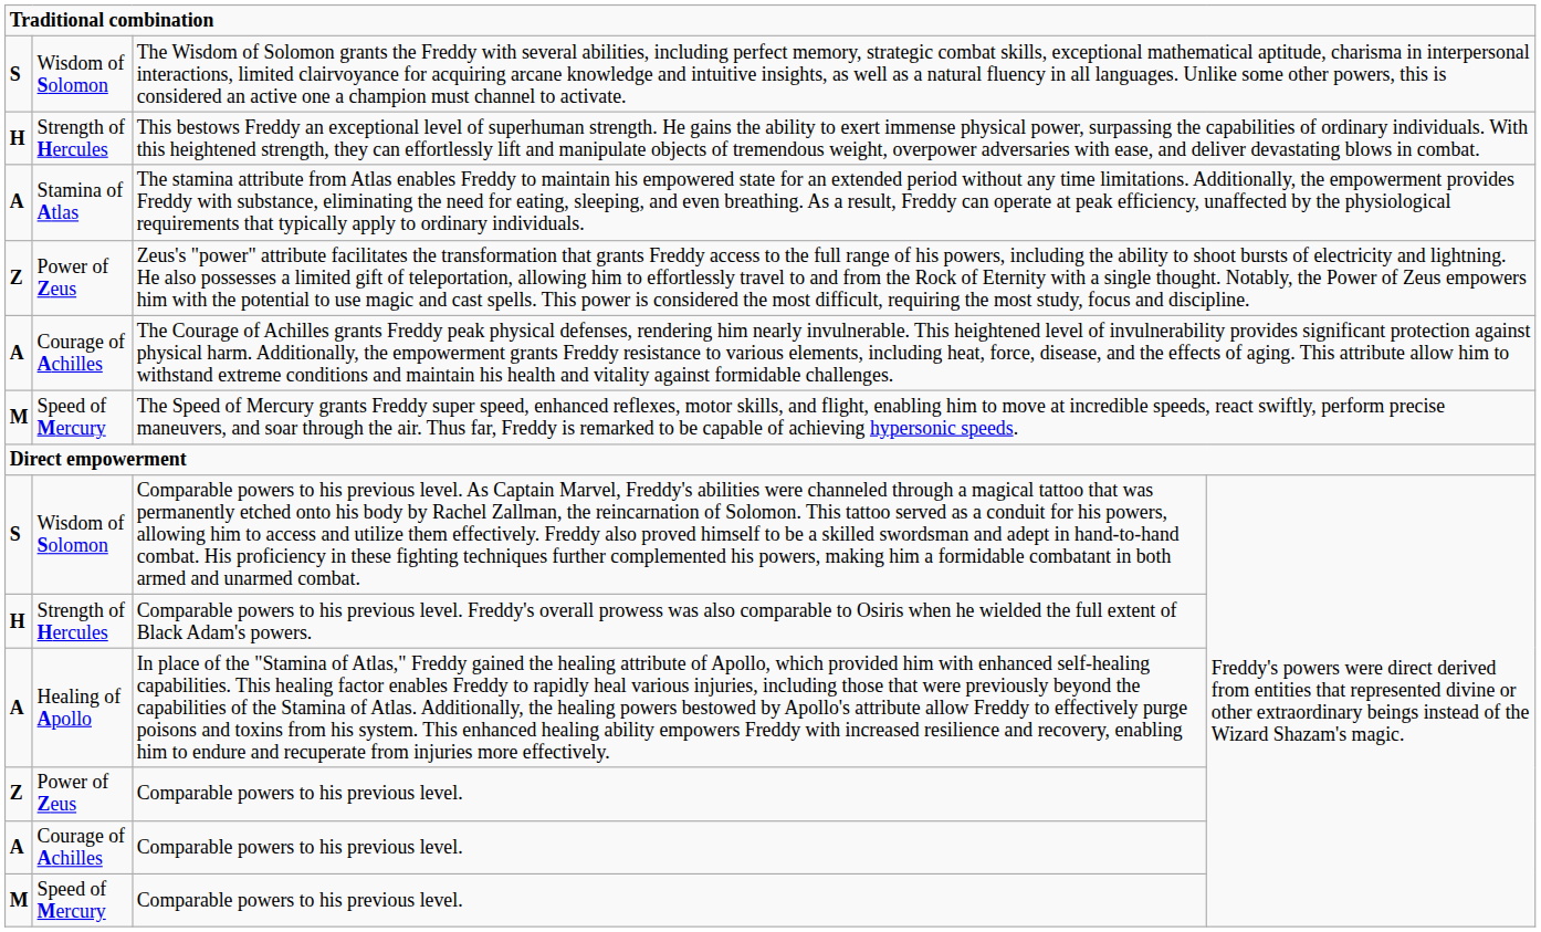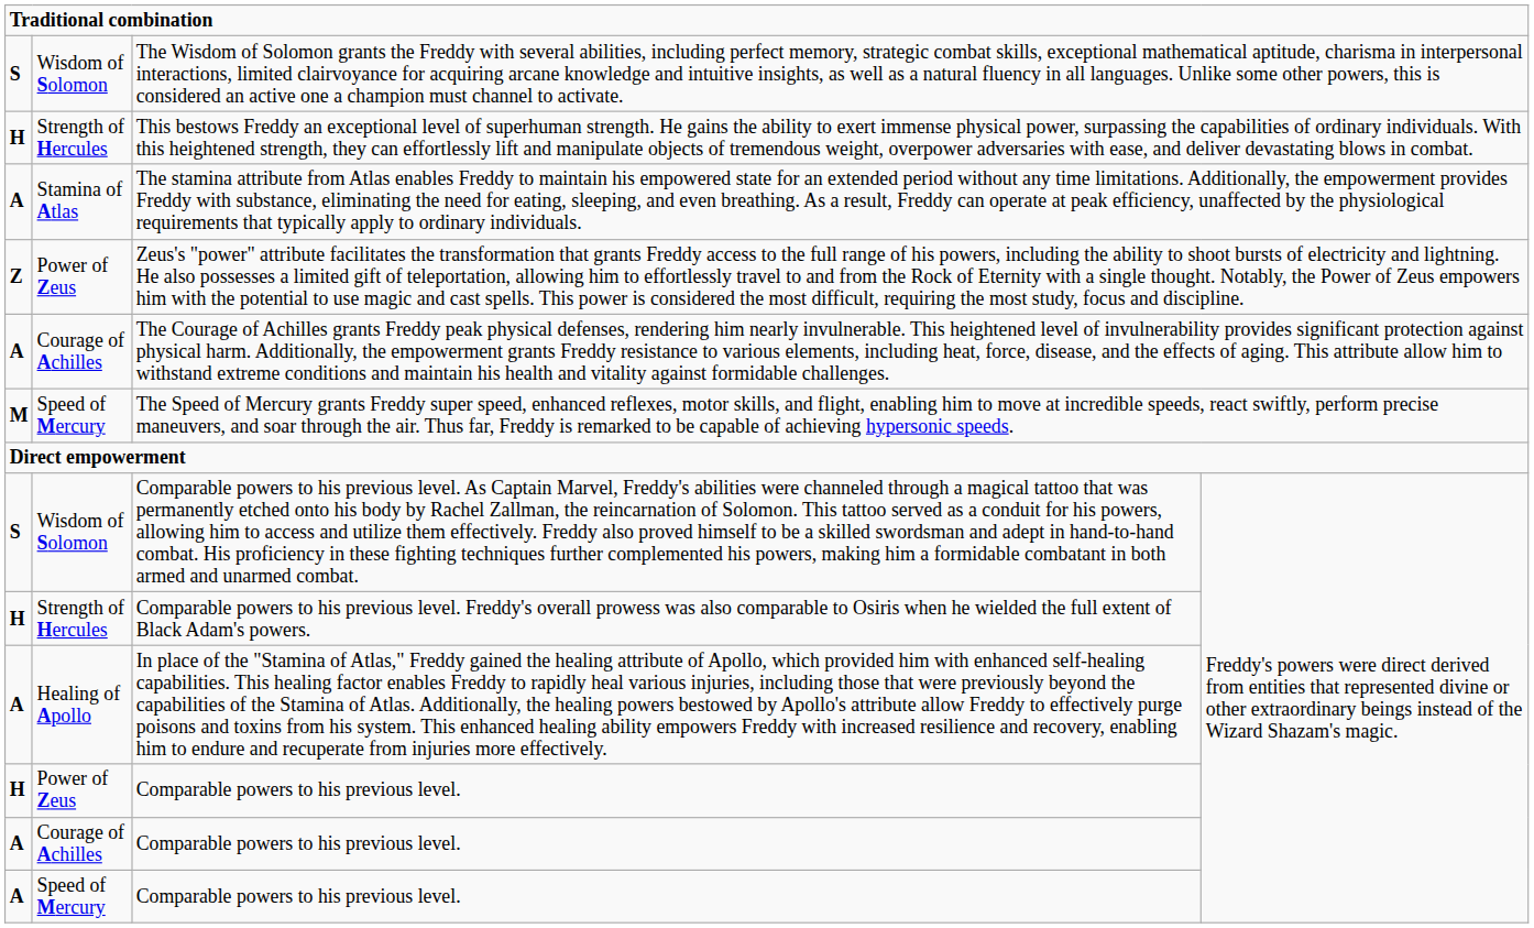 <table class="wikitable">
 <tr>
 <td colspan="4"><strong>Traditional combination</strong></td>
 </tr>
 <tr>
 <td><strong>S</strong></td>
 <td>Wisdom of <a href='#'><strong>S</strong>olomon</a></td>
 <td colspan="2">The Wisdom of Solomon grants the Freddy with several abilities, including perfect memory, strategic combat skills, exceptional mathematical aptitude, charisma in interpersonal interactions, limited clairvoyance for acquiring arcane knowledge and intuitive insights, as well as a natural fluency in all languages. Unlike some other powers, this is considered an active one a champion must channel to activate.</td>
 </tr>
 <tr>
 <td><strong>H</strong></td>
 <td>Strength of <a href='#'><strong>H</strong>ercules</a></td>
 <td colspan="2">This bestows Freddy an exceptional level of superhuman strength. He gains the ability to exert immense physical power, surpassing the capabilities of ordinary individuals. With this heightened strength, they can effortlessly lift and manipulate objects of tremendous weight, overpower adversaries with ease, and deliver devastating blows in combat.</td>
 </tr>
 <tr>
 <td><strong>A</strong></td>
 <td>Stamina of <a href='#'><strong>A</strong>tlas</a></td>
 <td colspan="2">The stamina attribute from Atlas enables Freddy to maintain his empowered state for an extended period without any time limitations. Additionally, the empowerment provides Freddy with substance, eliminating the need for eating, sleeping, and even breathing. As a result, Freddy can operate at peak efficiency, unaffected by the physiological requirements that typically apply to ordinary individuals.</td>
 </tr>
 <tr>
 <td><strong>Z</strong></td>
 <td>Power of <a href='#'><strong>Z</strong>eus</a></td>
 <td colspan="2">Zeus's "power" attribute facilitates the transformation that grants Freddy access to the full range of his powers, including the ability to shoot bursts of electricity and lightning. He also possesses a limited gift of teleportation, allowing him to effortlessly travel to and from the Rock of Eternity with a single thought. Notably, the Power of Zeus  empowers him with the potential to use magic and cast spells. This power is considered the most difficult, requiring the most study, focus and discipline.</td>
 </tr>
 <tr>
 <td><strong>A</strong></td>
 <td>Courage of <a href='#'><strong>A</strong>chilles</a></td>
 <td colspan="2">The Courage of Achilles grants Freddy peak physical defenses, rendering him nearly invulnerable. This heightened level of invulnerability provides significant protection against physical harm. Additionally, the empowerment grants Freddy resistance to various elements, including heat, force, disease, and the effects of aging. This attribute allow him to withstand extreme conditions and maintain his health and vitality against formidable challenges.</td>
 </tr>
 <tr>
 <td><strong>M</strong></td>
 <td>Speed of <a href='#'><strong>M</strong>ercury</a></td>
 <td colspan="2">The Speed of Mercury grants Freddy super speed, enhanced reflexes, motor skills, and flight, enabling him to move at incredible speeds, react swiftly, perform precise maneuvers, and soar through the air. Thus far, Freddy is remarked to be capable of achieving <a href='#'>hypersonic speeds</a>.</td>
 </tr>
 <tr>
 <td colspan="4"><strong>Direct empowerment</strong></td>
 </tr>
 <tr>
 <td><strong>S</strong></td>
 <td>Wisdom of <a href='#'><strong>S</strong>olomon</a></td>
 <td>Comparable powers to his previous level. As Captain Marvel, Freddy's abilities were channeled through a magical tattoo that was permanently etched onto his body by Rachel Zallman, the reincarnation of Solomon. This tattoo served as a conduit for his powers, allowing him to access and utilize them effectively. Freddy also proved himself to be a skilled swordsman and adept in hand-to-hand combat. His proficiency in these fighting techniques further complemented his powers, making him a formidable combatant in both armed and unarmed combat. </td>
 <td rowspan="6">Freddy's powers were direct derived from entities that represented divine or other extraordinary beings instead of the Wizard Shazam's magic.</td>
 </tr>
 <tr>
 <td><strong>H</strong></td>
 <td>Strength of <a href='#'><strong>H</strong>ercules</a></td>
 <td>Comparable powers to his previous level. Freddy's overall prowess was also comparable to Osiris when he wielded the full extent of Black Adam's powers.</td>
 </tr>
 <tr>
 <td><strong>A</strong></td>
 <td>Healing of <a href='#'><strong>A</strong>pollo</a></td>
 <td>In place of the "Stamina of Atlas," Freddy gained the healing attribute of Apollo, which provided him with enhanced self-healing capabilities. This healing factor enables Freddy to rapidly heal various injuries, including those that were previously beyond the capabilities of the Stamina of Atlas. Additionally, the healing powers bestowed by Apollo's attribute allow Freddy to effectively purge poisons and toxins from his system. This enhanced healing ability empowers Freddy with increased resilience and recovery, enabling him to endure and recuperate from injuries more effectively.</td>
 </tr>
 <tr>
-<td><strong>Z</strong></td>
+<td><strong>H</strong></td>
 <td>Power of <a href='#'><strong>Z</strong>eus</a></td>
 <td>Comparable powers to his previous level.</td>
 </tr>
 <tr>
 <td><strong>A</strong></td>
 <td>Courage of <a href='#'><strong>A</strong>chilles</a></td>
 <td>Comparable powers to his previous level.</td>
 </tr>
 <tr>
-<td><strong>M</strong></td>
+<td><strong>A</strong></td>
 <td>Speed of <a href='#'><strong>M</strong>ercury</a></td>
 <td>Comparable powers to his previous level.</td>
 </tr>
 </table>
